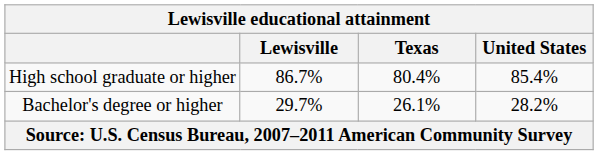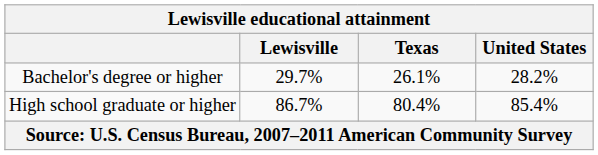 <table class="wikitable" id="toc" style="float: right; margin-left: 1em; text-align:center" cellspacing="5">
 <tr>
 <th colspan="4"><strong>Lewisville educational attainment</strong></th>
 </tr>
 <tr>
 <th style="width:40%;"></th>
 <th style="width:20%;"><strong>Lewisville</strong></th>
 <th style="width:20%;"><strong>Texas</strong></th>
 <th style="width:20%;"><strong>United States</strong></th>
 </tr>
 <tr>
+<td>Bachelor's degree or higher</td>
+<td>29.7%</td>
+<td>26.1%</td>
+<td>28.2%</td>
+</tr>
+<tr>
 <td>High school graduate or higher</td>
 <td>86.7%</td>
 <td>80.4%</td>
 <td>85.4%</td>
 </tr>
 <tr>
-<td>Bachelor's degree or higher</td>
-<td>29.7%</td>
-<td>26.1%</td>
-<td>28.2%</td>
-</tr>
-<tr>
 <th colspan="4">Source: U.S. Census Bureau, 2007–2011 American Community Survey</th>
 </tr>
 </table>
